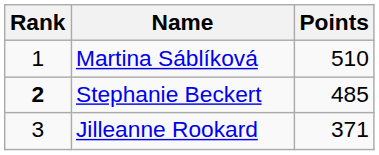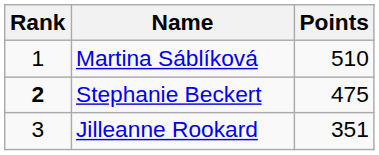 <table class="wikitable" border="1">
 <tr>
 <th width=30>Rank</th>
 <th width=150>Name</th>
 <th width=25>Points</th>
 </tr>
 <tr>
 <td align=center>1</td>
 <td> <a href='#'>Martina Sáblíková</a></td>
 <td align=right>510</td>
 </tr>
 <tr>
 <td align=center><strong>2</strong></td>
 <td> <a href='#'>Stephanie Beckert</a></td>
-<td align=right>485</td>
+<td align=right>475</td>
 </tr>
 <tr>
 <td align=center>3</td>
 <td> <a href='#'>Jilleanne Rookard</a></td>
-<td align=right>371</td>
+<td align=right>351</td>
 </tr>
 </table>
